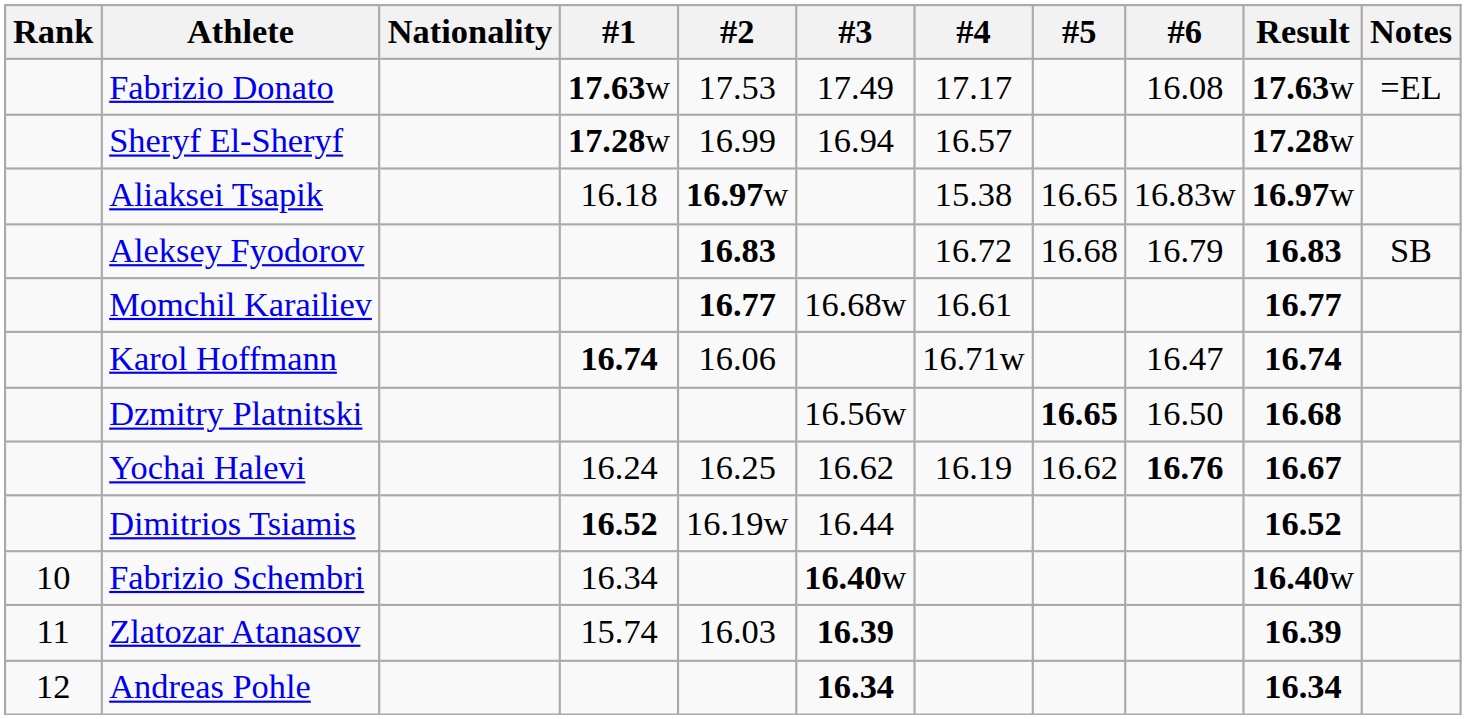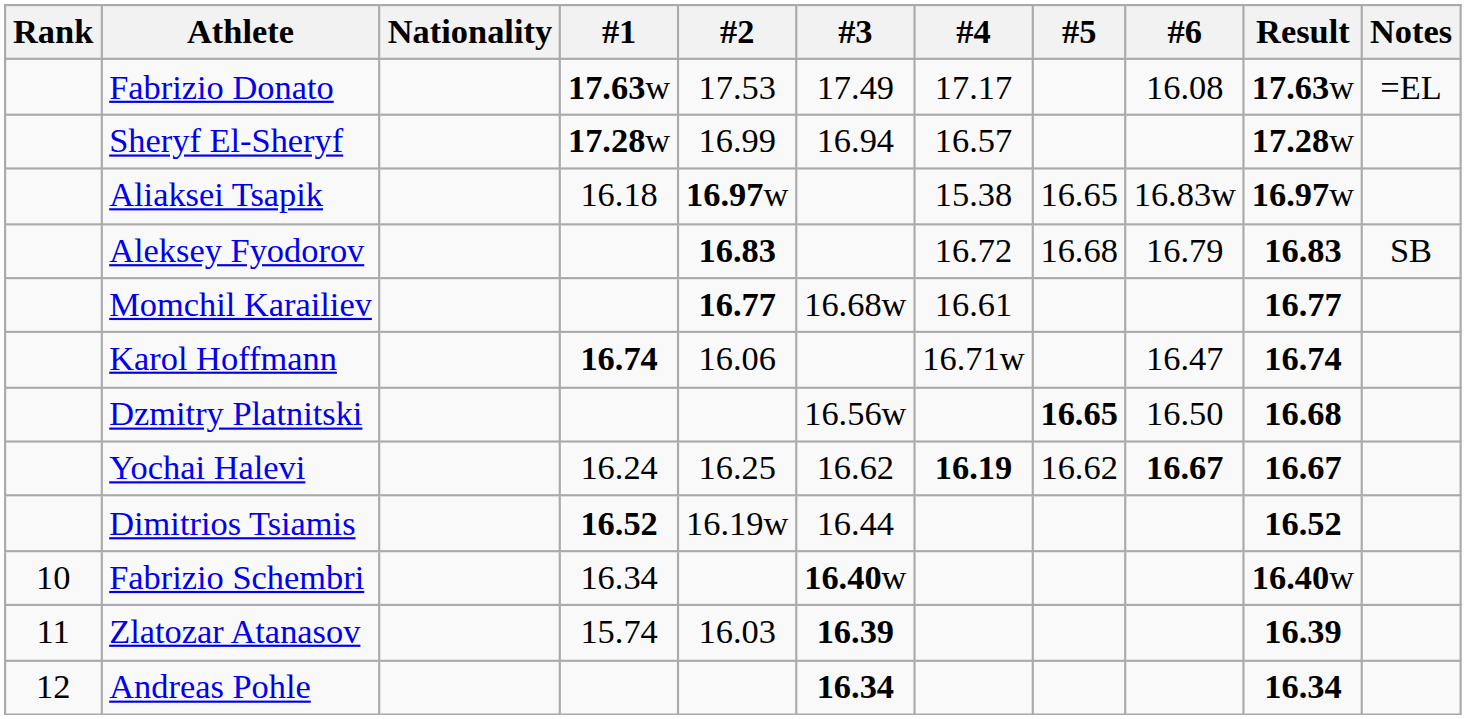 <table class="wikitable sortable" style="text-align:center">
 <tr>
 <th>Rank</th>
 <th>Athlete</th>
 <th>Nationality</th>
 <th>#1</th>
 <th>#2</th>
 <th>#3</th>
 <th>#4</th>
 <th>#5</th>
 <th>#6</th>
 <th>Result</th>
 <th>Notes</th>
 </tr>
 <tr>
 <td></td>
 <td align="left"><a href='#'>Fabrizio Donato</a></td>
 <td align=left></td>
 <td><strong>17.63</strong>w</td>
 <td>17.53</td>
 <td>17.49</td>
 <td>17.17</td>
 <td></td>
 <td>16.08</td>
 <td><strong>17.63</strong>w</td>
 <td>=EL </td>
 </tr>
 <tr>
 <td></td>
 <td align="left"><a href='#'>Sheryf El-Sheryf</a></td>
 <td align=left></td>
 <td><strong>17.28</strong>w</td>
 <td>16.99</td>
 <td>16.94</td>
 <td>16.57</td>
 <td></td>
 <td></td>
 <td><strong>17.28</strong>w</td>
 <td></td>
 </tr>
 <tr>
 <td></td>
 <td align="left"><a href='#'>Aliaksei Tsapik</a></td>
 <td align=left></td>
 <td>16.18</td>
 <td><strong>16.97</strong>w</td>
 <td></td>
 <td>15.38</td>
 <td>16.65</td>
 <td>16.83w</td>
 <td><strong>16.97</strong>w</td>
 <td></td>
 </tr>
 <tr>
 <td></td>
 <td align="left"><a href='#'>Aleksey Fyodorov</a></td>
 <td align=left></td>
 <td></td>
 <td><strong>16.83</strong></td>
 <td></td>
 <td>16.72</td>
 <td>16.68</td>
 <td>16.79</td>
 <td><strong>16.83</strong></td>
 <td>SB</td>
 </tr>
 <tr>
 <td></td>
 <td align="left"><a href='#'>Momchil Karailiev</a></td>
 <td align=left></td>
 <td></td>
 <td><strong>16.77</strong></td>
 <td>16.68w</td>
 <td>16.61</td>
 <td></td>
 <td></td>
 <td><strong>16.77</strong></td>
 <td></td>
 </tr>
 <tr>
 <td></td>
 <td align="left"><a href='#'>Karol Hoffmann</a></td>
 <td align=left></td>
 <td><strong>16.74</strong></td>
 <td>16.06</td>
 <td></td>
 <td>16.71w</td>
 <td></td>
 <td>16.47</td>
 <td><strong>16.74</strong></td>
 <td></td>
 </tr>
 <tr>
 <td></td>
 <td align="left"><a href='#'>Dzmitry Platnitski</a></td>
 <td align=left></td>
 <td></td>
 <td></td>
 <td>16.56w</td>
 <td></td>
 <td><strong>16.65</strong></td>
 <td>16.50</td>
 <td><strong>16.68</strong></td>
 <td></td>
 </tr>
 <tr>
 <td></td>
 <td align="left"><a href='#'>Yochai Halevi</a></td>
 <td align=left></td>
 <td>16.24</td>
 <td>16.25</td>
 <td>16.62</td>
-<td>16.19</td>
+<td><strong>16.19</strong></td>
 <td>16.62</td>
-<td><strong>16.76</strong></td>
+<td><strong>16.67</strong></td>
 <td><strong>16.67</strong></td>
 <td></td>
 </tr>
 <tr>
 <td></td>
 <td align="left"><a href='#'>Dimitrios Tsiamis</a></td>
 <td align=left></td>
 <td><strong>16.52</strong></td>
 <td>16.19w</td>
 <td>16.44</td>
 <td></td>
 <td></td>
 <td></td>
 <td><strong>16.52</strong></td>
 <td></td>
 </tr>
 <tr>
 <td>10</td>
 <td align="left"><a href='#'>Fabrizio Schembri</a></td>
 <td align=left></td>
 <td>16.34</td>
 <td></td>
 <td><strong>16.40</strong>w</td>
 <td></td>
 <td></td>
 <td></td>
 <td><strong>16.40</strong>w</td>
 <td></td>
 </tr>
 <tr>
 <td>11</td>
 <td align="left"><a href='#'>Zlatozar Atanasov</a></td>
 <td align=left></td>
 <td>15.74</td>
 <td>16.03</td>
 <td><strong>16.39</strong></td>
 <td></td>
 <td></td>
 <td></td>
 <td><strong>16.39</strong></td>
 <td></td>
 </tr>
 <tr>
 <td>12</td>
 <td align="left"><a href='#'>Andreas Pohle</a></td>
 <td align=left></td>
 <td></td>
 <td></td>
 <td><strong>16.34</strong></td>
 <td></td>
 <td></td>
 <td></td>
 <td><strong>16.34</strong></td>
 <td></td>
 </tr>
 </table>
